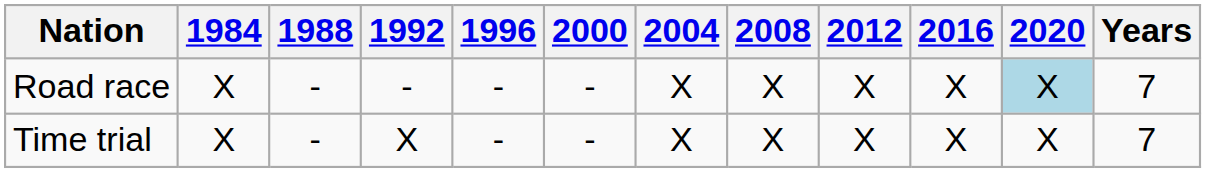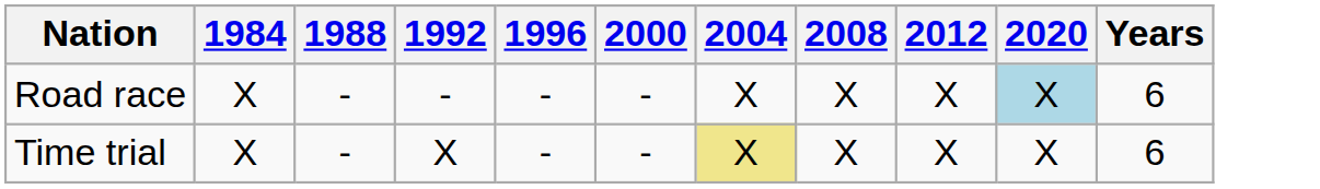 <table class="wikitable" style="text-align:center">
 <tr>
 <th>Nation</th>
 <th><a href='#'>1984</a></th>
 <th><a href='#'>1988</a></th>
 <th><a href='#'>1992</a></th>
 <th><a href='#'>1996</a></th>
 <th><a href='#'>2000</a></th>
 <th><a href='#'>2004</a></th>
 <th><a href='#'>2008</a></th>
 <th><a href='#'>2012</a></th>
-<th><a href='#'>2016</a></th>
 <th><a href='#'>2020</a></th>
 <th>Years</th>
 </tr>
 <tr>
 <td align=left>Road race</td>
 <td>X</td>
 <td>-</td>
 <td>-</td>
 <td>-</td>
 <td>-</td>
 <td>X</td>
 <td>X</td>
 <td>X</td>
-<td>X</td>
 <td style="background: lightblue;">X</td>
-<td>7</td>
+<td>6</td>
 </tr>
 <tr>
 <td align=left>Time trial</td>
 <td>X</td>
 <td>-</td>
 <td>X</td>
 <td>-</td>
 <td>-</td>
+<td style="background: khaki;">X</td>
 <td>X</td>
 <td>X</td>
 <td>X</td>
-<td>X</td>
-<td>X</td>
-<td>7</td>
+<td>6</td>
 </tr>
 </table>
